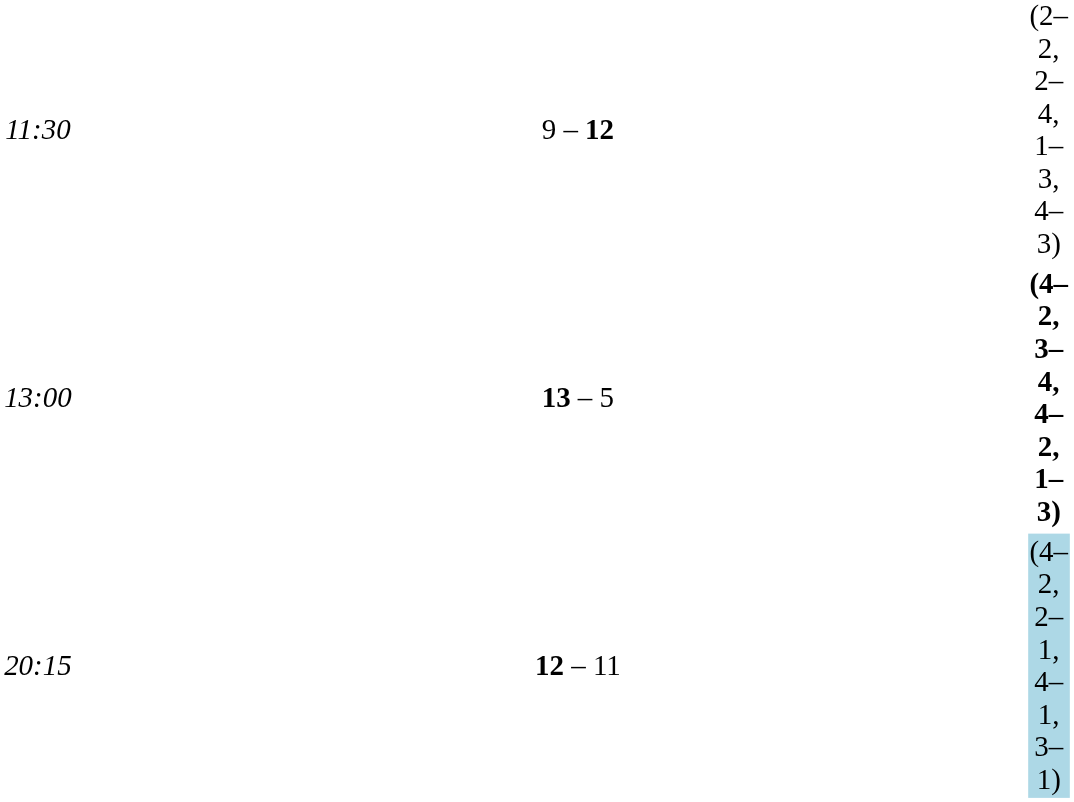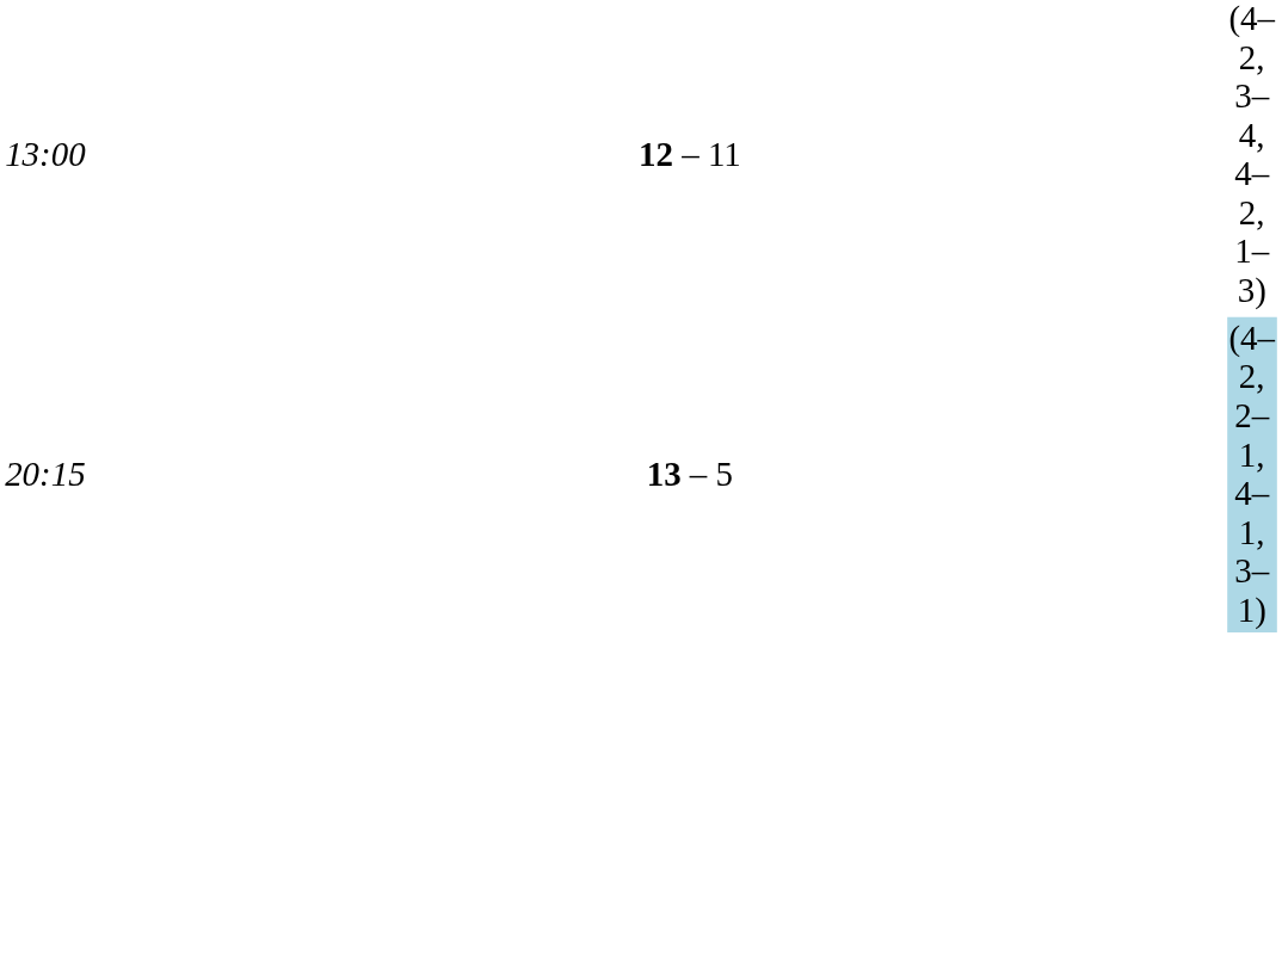 <table style="text-align:center">
 <tr>
 <th width=100></th>
 <th width=200></th>
 <th width=100></th>
 <th width=200></th>
 </tr>
 <tr>
-<td><em>11:30</em></td>
-<td align=right></td>
-<td>9 – <strong>12</strong></td>
-<td align=left><strong></strong></td>
-<td>(2–2, 2–4, 1–3, 4–3)</td>
-</tr>
-<tr>
 <td><em>13:00</em></td>
 <td align=right><strong></strong></td>
-<td><strong>13</strong> – 5</td>
+<td><strong>12</strong> – 11</td>
 <td align=left></td>
-<td><strong>(4–2, 3–4, 4–2, 1–3)</strong></td>
+<td>(4–2, 3–4, 4–2, 1–3)</td>
 </tr>
 <tr>
 <td><em>20:15</em></td>
 <td align=right><strong></strong></td>
-<td><strong>12</strong> – 11</td>
+<td><strong>13</strong> – 5</td>
 <td align=left></td>
 <td style="background: lightblue;">(4–2, 2–1, 4–1, 3–1)</td>
 </tr>
 </table>
